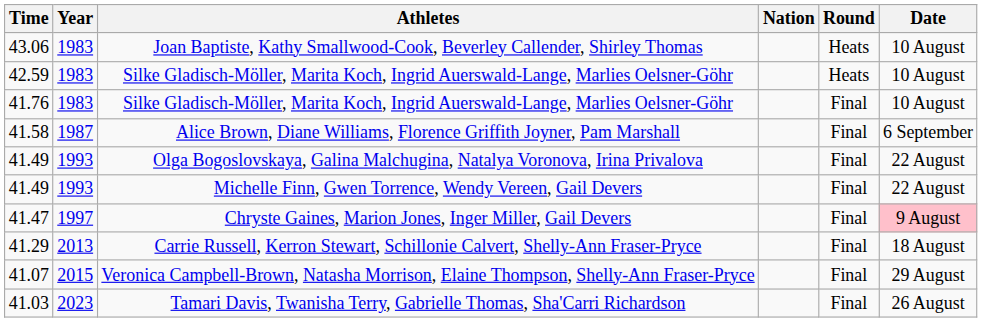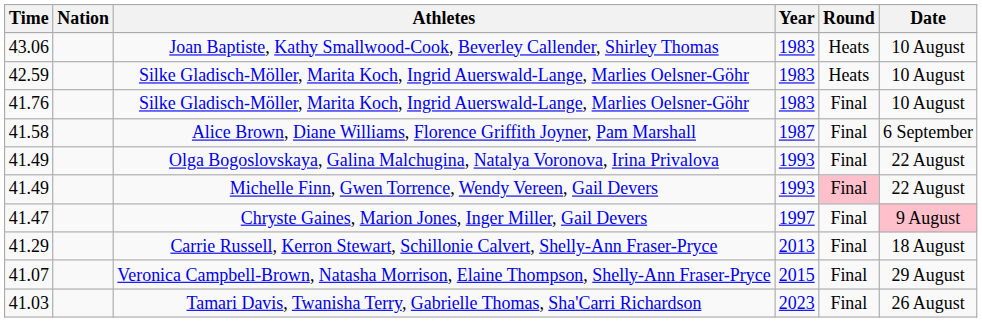 <table class="wikitable sortable" style="text-align:center">
 <tr>
 <th>Time</th>
+<th>Nation</th>
+<th>Athletes</th>
 <th>Year</th>
-<th>Athletes</th>
-<th>Nation</th>
 <th>Round</th>
 <th>Date</th>
 </tr>
 <tr>
 <td>43.06</td>
+<td align=left></td>
+<td><a href='#'>Joan Baptiste</a>, <a href='#'>Kathy Smallwood-Cook</a>, <a href='#'>Beverley Callender</a>, <a href='#'>Shirley Thomas</a></td>
 <td><a href='#'>1983</a></td>
-<td><a href='#'>Joan Baptiste</a>, <a href='#'>Kathy Smallwood-Cook</a>, <a href='#'>Beverley Callender</a>, <a href='#'>Shirley Thomas</a></td>
-<td align=left></td>
 <td>Heats</td>
 <td>10 August</td>
 </tr>
 <tr>
 <td>42.59</td>
+<td align=left></td>
+<td><a href='#'>Silke Gladisch-Möller</a>, <a href='#'>Marita Koch</a>, <a href='#'>Ingrid Auerswald-Lange</a>, <a href='#'>Marlies Oelsner-Göhr</a></td>
 <td><a href='#'>1983</a></td>
-<td><a href='#'>Silke Gladisch-Möller</a>, <a href='#'>Marita Koch</a>, <a href='#'>Ingrid Auerswald-Lange</a>, <a href='#'>Marlies Oelsner-Göhr</a></td>
-<td align=left></td>
 <td>Heats</td>
 <td>10 August</td>
 </tr>
 <tr>
 <td>41.76</td>
+<td align=left></td>
+<td><a href='#'>Silke Gladisch-Möller</a>, <a href='#'>Marita Koch</a>, <a href='#'>Ingrid Auerswald-Lange</a>, <a href='#'>Marlies Oelsner-Göhr</a></td>
 <td><a href='#'>1983</a></td>
-<td><a href='#'>Silke Gladisch-Möller</a>, <a href='#'>Marita Koch</a>, <a href='#'>Ingrid Auerswald-Lange</a>, <a href='#'>Marlies Oelsner-Göhr</a></td>
-<td align=left></td>
 <td>Final</td>
 <td>10 August</td>
 </tr>
 <tr>
 <td>41.58</td>
+<td align=left></td>
+<td><a href='#'>Alice Brown</a>, <a href='#'>Diane Williams</a>, <a href='#'>Florence Griffith Joyner</a>, <a href='#'>Pam Marshall</a></td>
 <td><a href='#'>1987</a></td>
-<td><a href='#'>Alice Brown</a>, <a href='#'>Diane Williams</a>, <a href='#'>Florence Griffith Joyner</a>, <a href='#'>Pam Marshall</a></td>
-<td align=left></td>
 <td>Final</td>
 <td>6 September</td>
 </tr>
 <tr>
 <td>41.49</td>
+<td align=left></td>
+<td><a href='#'>Olga Bogoslovskaya</a>, <a href='#'>Galina Malchugina</a>, <a href='#'>Natalya Voronova</a>, <a href='#'>Irina Privalova</a></td>
 <td><a href='#'>1993</a></td>
-<td><a href='#'>Olga Bogoslovskaya</a>, <a href='#'>Galina Malchugina</a>, <a href='#'>Natalya Voronova</a>, <a href='#'>Irina Privalova</a></td>
-<td align=left></td>
 <td>Final</td>
 <td>22 August</td>
 </tr>
 <tr>
 <td>41.49</td>
+<td align=left></td>
+<td><a href='#'>Michelle Finn</a>, <a href='#'>Gwen Torrence</a>, <a href='#'>Wendy Vereen</a>, <a href='#'>Gail Devers</a></td>
 <td><a href='#'>1993</a></td>
-<td><a href='#'>Michelle Finn</a>, <a href='#'>Gwen Torrence</a>, <a href='#'>Wendy Vereen</a>, <a href='#'>Gail Devers</a></td>
-<td align=left></td>
-<td>Final</td>
+<td style="background: pink;">Final</td>
 <td>22 August</td>
 </tr>
 <tr>
 <td>41.47</td>
+<td align=left></td>
+<td><a href='#'>Chryste Gaines</a>, <a href='#'>Marion Jones</a>, <a href='#'>Inger Miller</a>, <a href='#'>Gail Devers</a></td>
 <td><a href='#'>1997</a></td>
-<td><a href='#'>Chryste Gaines</a>, <a href='#'>Marion Jones</a>, <a href='#'>Inger Miller</a>, <a href='#'>Gail Devers</a></td>
-<td align=left></td>
 <td>Final</td>
 <td style="background: pink;">9 August</td>
 </tr>
 <tr>
 <td>41.29</td>
+<td align=left></td>
+<td><a href='#'>Carrie Russell</a>, <a href='#'>Kerron Stewart</a>, <a href='#'>Schillonie Calvert</a>, <a href='#'>Shelly-Ann Fraser-Pryce</a></td>
 <td><a href='#'>2013</a></td>
-<td><a href='#'>Carrie Russell</a>, <a href='#'>Kerron Stewart</a>, <a href='#'>Schillonie Calvert</a>, <a href='#'>Shelly-Ann Fraser-Pryce</a></td>
-<td align=left></td>
 <td>Final</td>
 <td>18 August</td>
 </tr>
 <tr>
 <td>41.07</td>
+<td align=left></td>
+<td><a href='#'>Veronica Campbell-Brown</a>, <a href='#'>Natasha Morrison</a>, <a href='#'>Elaine Thompson</a>, <a href='#'>Shelly-Ann Fraser-Pryce</a></td>
 <td><a href='#'>2015</a></td>
-<td><a href='#'>Veronica Campbell-Brown</a>, <a href='#'>Natasha Morrison</a>, <a href='#'>Elaine Thompson</a>, <a href='#'>Shelly-Ann Fraser-Pryce</a></td>
-<td align=left></td>
 <td>Final</td>
 <td>29 August</td>
 </tr>
 <tr>
 <td>41.03</td>
+<td align=left></td>
+<td><a href='#'>Tamari Davis</a>, <a href='#'>Twanisha Terry</a>, <a href='#'>Gabrielle Thomas</a>, <a href='#'>Sha'Carri Richardson</a></td>
 <td><a href='#'>2023</a></td>
-<td><a href='#'>Tamari Davis</a>, <a href='#'>Twanisha Terry</a>, <a href='#'>Gabrielle Thomas</a>, <a href='#'>Sha'Carri Richardson</a></td>
-<td align=left></td>
 <td>Final</td>
 <td>26 August</td>
 </tr>
 </table>
